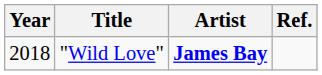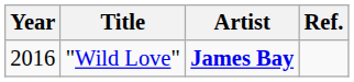 <table class="wikitable">
 <tr>
 <th>Year</th>
 <th>Title</th>
 <th>Artist</th>
 <th>Ref.</th>
 </tr>
 <tr>
-<td>2018</td>
+<td>2016</td>
 <td>"<a href='#'>Wild Love</a>"</td>
 <td><strong><a href='#'>James Bay</a></strong></td>
 <td></td>
 </tr>
 </table>
